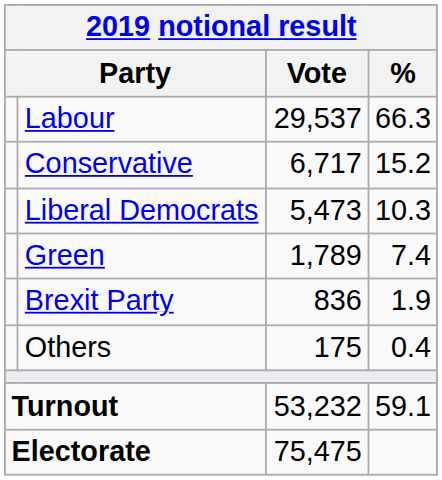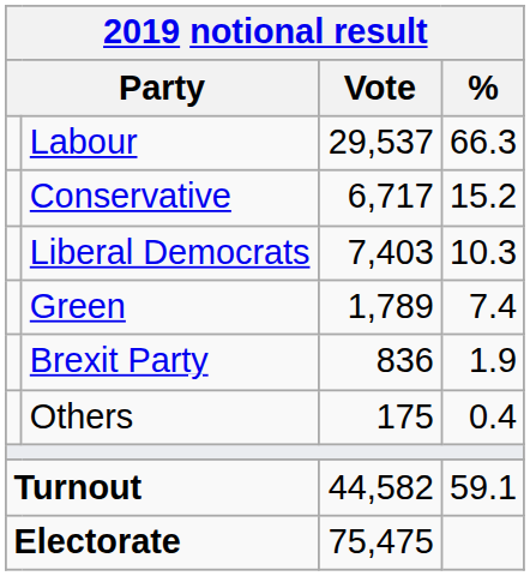 <table class="wikitable">
 <tr>
 <th colspan="4"><a href='#'>2019</a> <a href='#'>notional result</a></th>
 </tr>
 <tr>
 <th bgcolor="#DDDDFF" width="130px" colspan="2">Party</th>
 <th bgcolor="#DDDDFF" width="50px">Vote</th>
 <th bgcolor="#DDDDFF" width="30px">%</th>
 </tr>
 <tr>
 <td></td>
 <td><a href='#'>Labour</a></td>
 <td align=right>29,537</td>
 <td align=right>66.3</td>
 </tr>
 <tr>
 <td></td>
 <td><a href='#'>Conservative</a></td>
 <td align=right>6,717</td>
 <td align=right>15.2</td>
 </tr>
 <tr>
 <td></td>
 <td><a href='#'>Liberal Democrats</a></td>
-<td align=right>5,473</td>
+<td align=right>7,403</td>
 <td align=right>10.3</td>
 </tr>
 <tr>
 <td></td>
 <td><a href='#'>Green</a></td>
 <td align=right>1,789</td>
 <td align=right>7.4</td>
 </tr>
 <tr>
 <td></td>
 <td><a href='#'>Brexit Party</a></td>
 <td align=right>836</td>
 <td align=right>1.9</td>
 </tr>
 <tr>
 <td></td>
 <td>Others</td>
 <td align=right>175</td>
 <td align=right>0.4</td>
 </tr>
 <tr>
 <td colspan="4" bgcolor="#EAECF0"></td>
 </tr>
 <tr>
 <td colspan="2"><strong>Turnout</strong></td>
-<td align=right>53,232</td>
+<td align=right>44,582</td>
 <td align=right>59.1</td>
 </tr>
 <tr>
 <td colspan="2"><strong>Electorate</strong></td>
 <td align=right>75,475</td>
 </tr>
 </table>
